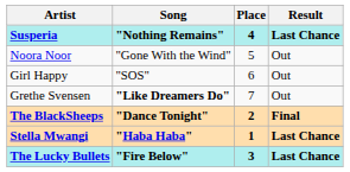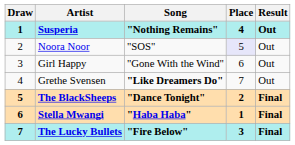 <table class="sortable wikitable" style="margin: 1em auto 1em auto; text-align:center">
 <tr>
+<th>Draw</th>
 <th>Artist</th>
 <th>Song</th>
 <th>Place</th>
 <th>Result</th>
 </tr>
 <tr style="font-weight:bold; background:paleturquoise;">
+<td>1</td>
 <td align="left"><a href='#'>Susperia</a></td>
 <td align="left">"Nothing Remains"</td>
 <td>4</td>
-<td align="left">Last Chance</td>
-</tr>
-<tr>
-<td align="left"><a href='#'>Noora Noor</a></td>
-<td align="left">"Gone With the Wind"</td>
-<td>5</td>
 <td align="left">Out</td>
 </tr>
 <tr>
+<td>2</td>
+<td align="left"><a href='#'>Noora Noor</a></td>
+<td align="left">"SOS"</td>
+<td style="background: lavender;">5</td>
+<td align="left">Out</td>
+</tr>
+<tr>
+<td>3</td>
 <td align="left">Girl Happy</td>
-<td align="left">"SOS"</td>
+<td align="left">"Gone With the Wind"</td>
 <td>6</td>
 <td align="left">Out</td>
 </tr>
 <tr>
+<td>4</td>
 <td align="left">Grethe Svensen</td>
 <td align="left"><strong>"Like Dreamers Do"</strong></td>
 <td>7</td>
 <td align="left">Out</td>
 </tr>
 <tr style="font-weight:bold; background:navajowhite;">
+<td>5</td>
 <td align="left"><a href='#'>The BlackSheeps</a></td>
 <td align="left">"Dance Tonight"</td>
 <td>2</td>
 <td align="left">Final</td>
 </tr>
 <tr style="font-weight:bold; background:navajowhite;">
+<td>6</td>
 <td align="left"><a href='#'>Stella Mwangi</a></td>
 <td align="left">"<a href='#'>Haba Haba</a>"</td>
 <td>1</td>
-<td align="left">Last Chance</td>
+<td align="left">Final</td>
 </tr>
 <tr style="font-weight:bold; background:paleturquoise;">
+<td>7</td>
 <td align="left"><a href='#'>The Lucky Bullets</a></td>
 <td align="left">"Fire Below"</td>
 <td>3</td>
-<td align="left">Last Chance</td>
+<td align="left">Final</td>
 </tr>
 </table>
